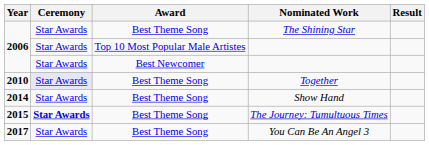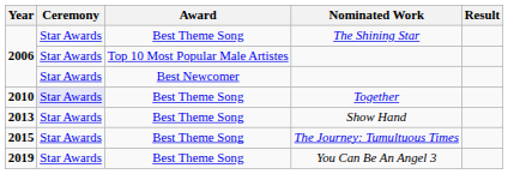 <table class="wikitable sortable" style="text-align: center;">
 <tr>
 <th>Year</th>
 <th>Ceremony</th>
 <th>Award</th>
 <th>Nominated Work</th>
 <th>Result</th>
 </tr>
 <tr>
 <td rowspan="3"><strong>2006</strong></td>
 <td><a href='#'>Star Awards</a></td>
 <td><a href='#'>Best Theme Song</a></td>
 <td><em><a href='#'>The Shining Star</a></em></td>
 <td></td>
 </tr>
 <tr>
 <td><a href='#'>Star Awards</a></td>
 <td><a href='#'>Top 10 Most Popular Male Artistes</a></td>
 <td></td>
 <td></td>
 </tr>
 <tr>
 <td><a href='#'>Star Awards</a></td>
 <td><a href='#'>Best Newcomer</a></td>
 <td></td>
 <td></td>
 </tr>
 <tr>
 <td><strong>2010</strong></td>
 <td style="background: lavender;"><a href='#'>Star Awards</a></td>
 <td><a href='#'>Best Theme Song</a></td>
 <td><em><a href='#'>Together</a> </em></td>
 <td></td>
 </tr>
 <tr>
-<td><strong>2014</strong></td>
+<td><strong>2013</strong></td>
 <td><a href='#'>Star Awards</a></td>
 <td><a href='#'>Best Theme Song</a></td>
 <td><em>Show Hand</em></td>
 <td></td>
 </tr>
 <tr>
 <td><strong>2015</strong></td>
-<td><strong><a href='#'>Star Awards</a></strong></td>
+<td><a href='#'>Star Awards</a></td>
 <td><a href='#'>Best Theme Song</a></td>
 <td><em><a href='#'>The Journey: Tumultuous Times</a></em></td>
 <td></td>
 </tr>
 <tr>
-<td><strong>2017</strong></td>
+<td><strong>2019</strong></td>
 <td><a href='#'>Star Awards</a></td>
 <td><a href='#'>Best Theme Song</a></td>
 <td><em>You Can Be An Angel 3</em></td>
 <td></td>
 </tr>
 </table>
